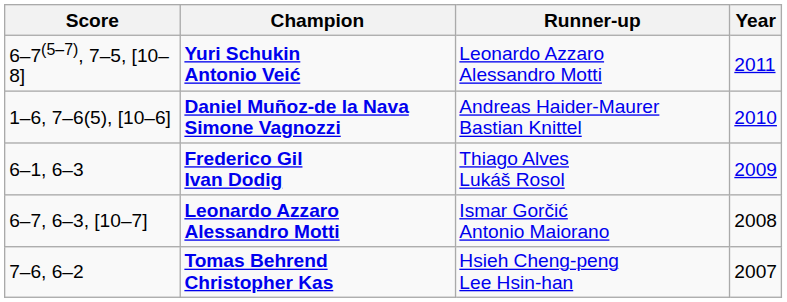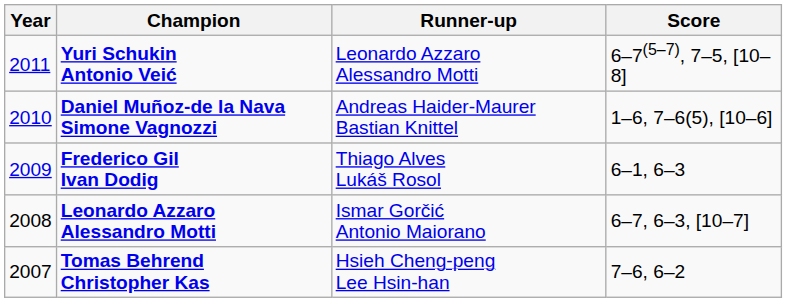 <table class="wikitable" style="font-size:90%">
 <tr>
-<th width="125">Score</th>
+<th>Year</th>
 <th width="200">Champion</th>
 <th width="200">Runner-up</th>
-<th>Year</th>
+<th width="125">Score</th>
 </tr>
 <tr>
-<td>6–7<sup>(5–7)</sup>, 7–5, [10–8]</td>
+<td><a href='#'>2011</a></td>
 <td> <strong><a href='#'>Yuri Schukin</a></strong> <br>  <strong><a href='#'>Antonio Veić</a></strong></td>
 <td> <a href='#'>Leonardo Azzaro</a> <br>  <a href='#'>Alessandro Motti</a></td>
-<td><a href='#'>2011</a></td>
+<td>6–7<sup>(5–7)</sup>, 7–5, [10–8]</td>
 </tr>
 <tr>
-<td>1–6, 7–6(5), [10–6]</td>
+<td><a href='#'>2010</a></td>
 <td> <strong><a href='#'>Daniel Muñoz-de la Nava</a></strong> <br>  <strong><a href='#'>Simone Vagnozzi</a></strong></td>
 <td> <a href='#'>Andreas Haider-Maurer</a> <br>  <a href='#'>Bastian Knittel</a></td>
-<td><a href='#'>2010</a></td>
+<td>1–6, 7–6(5), [10–6]</td>
 </tr>
 <tr>
-<td>6–1, 6–3</td>
+<td><a href='#'>2009</a></td>
 <td> <strong><a href='#'>Frederico Gil</a></strong> <br>  <strong><a href='#'>Ivan Dodig</a></strong></td>
 <td> <a href='#'>Thiago Alves</a> <br>  <a href='#'>Lukáš Rosol</a></td>
-<td><a href='#'>2009</a></td>
+<td>6–1, 6–3</td>
 </tr>
 <tr>
-<td>6–7, 6–3, [10–7]</td>
+<td>2008</td>
 <td> <strong><a href='#'>Leonardo Azzaro</a></strong> <br>  <strong><a href='#'>Alessandro Motti</a></strong></td>
 <td> <a href='#'>Ismar Gorčić</a> <br>  <a href='#'>Antonio Maiorano</a></td>
-<td>2008</td>
+<td>6–7, 6–3, [10–7]</td>
 </tr>
 <tr>
-<td>7–6, 6–2</td>
+<td>2007</td>
 <td> <strong><a href='#'>Tomas Behrend</a></strong> <br>  <strong><a href='#'>Christopher Kas</a></strong></td>
 <td> <a href='#'>Hsieh Cheng-peng</a> <br>  <a href='#'>Lee Hsin-han</a></td>
-<td>2007</td>
+<td>7–6, 6–2</td>
 </tr>
 </table>
